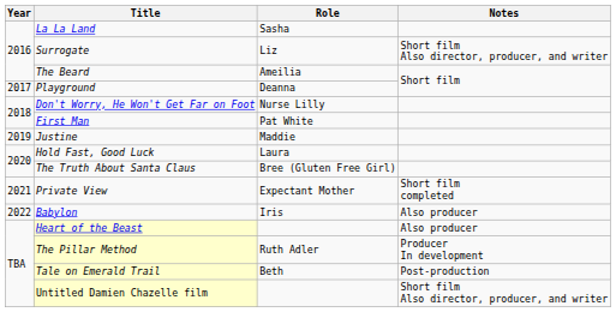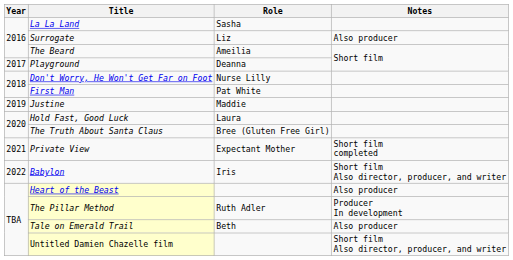 <table class="wikitable sortable">
 <tr>
 <th>Year</th>
 <th>Title</th>
 <th>Role</th>
 <th>Notes</th>
 </tr>
 <tr>
 <td rowspan="3">2016</td>
 <td><em><a href='#'>La La Land</a></em></td>
 <td>Sasha</td>
 <td></td>
 </tr>
 <tr>
 <td><em>Surrogate</em></td>
 <td>Liz</td>
-<td>Short film<br>Also director, producer, and writer</td>
+<td>Also producer</td>
 </tr>
 <tr>
 <td><em>The Beard</em></td>
 <td>Ameilia</td>
 <td rowspan="2">Short film</td>
 </tr>
 <tr>
 <td>2017</td>
 <td><em>Playground</em></td>
 <td>Deanna</td>
 </tr>
 <tr>
 <td rowspan="2">2018</td>
 <td><em><a href='#'>Don't Worry, He Won't Get Far on Foot</a></em></td>
 <td>Nurse Lilly</td>
 <td></td>
 </tr>
 <tr>
 <td><em><a href='#'>First Man</a></em></td>
 <td>Pat White</td>
 <td></td>
 </tr>
 <tr>
 <td>2019</td>
 <td><em>Justine</em></td>
 <td>Maddie</td>
 <td></td>
 </tr>
 <tr>
 <td rowspan="2">2020</td>
 <td><em>Hold Fast, Good Luck</em></td>
 <td>Laura</td>
 <td></td>
 </tr>
 <tr>
 <td><em>The Truth About Santa Claus</em></td>
 <td>Bree (Gluten Free Girl)</td>
 <td></td>
 </tr>
 <tr>
 <td>2021</td>
 <td><em>Private View</em></td>
 <td>Expectant Mother</td>
 <td>Short film<br>completed</td>
 </tr>
 <tr>
 <td>2022</td>
 <td><em><a href='#'>Babylon</a></em></td>
 <td>Iris</td>
-<td>Also producer</td>
+<td>Short film<br>Also director, producer, and writer</td>
 </tr>
 <tr>
 <td rowspan="4">TBA</td>
 <td style="background:#ffc;"><em><a href='#'>Heart of the Beast</a></em> </td>
 <td></td>
 <td>Also producer</td>
 </tr>
 <tr>
 <td style="background:#ffc;"><em>The Pillar Method</em> </td>
 <td>Ruth Adler</td>
 <td>Producer<br>In development</td>
 </tr>
 <tr>
 <td style="background:#ffc;"><em>Tale on Emerald Trail</em> </td>
 <td>Beth</td>
-<td>Post-production</td>
+<td>Also producer</td>
 </tr>
 <tr>
 <td style="background:#ffc;">Untitled Damien Chazelle film </td>
 <td></td>
 <td>Short film<br>Also director, producer, and writer</td>
 </tr>
 </table>
